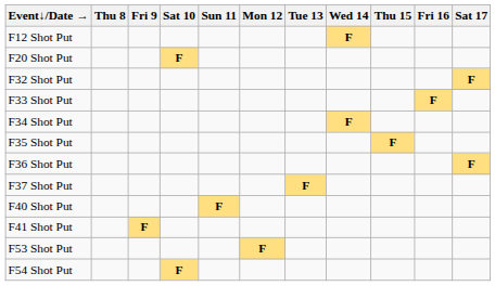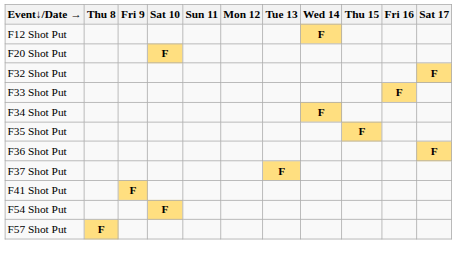 <table class="wikitable" style="margin:0.5em auto; font-size:90%; line-height:1.25em;">
 <tr align="center">
 <th>Event↓/Date →</th>
 <th>Thu 8</th>
 <th>Fri 9</th>
 <th>Sat 10</th>
 <th>Sun 11</th>
 <th>Mon 12</th>
 <th>Tue 13</th>
 <th>Wed 14</th>
 <th>Thu 15</th>
 <th>Fri 16</th>
 <th>Sat 17</th>
 </tr>
 <tr align="center">
 <td align="left">F12 Shot Put</td>
 <td></td>
 <td></td>
 <td></td>
 <td></td>
 <td></td>
 <td></td>
 <td bgcolor="#FFDF80"><strong>F</strong></td>
 <td></td>
 <td></td>
 <td></td>
 </tr>
 <tr align="center">
 <td align="left">F20 Shot Put</td>
 <td></td>
 <td></td>
 <td bgcolor="#FFDF80"><strong>F</strong></td>
 <td></td>
 <td></td>
 <td></td>
 <td></td>
 <td></td>
 <td></td>
 <td></td>
 </tr>
 <tr align="center">
 <td align="left">F32 Shot Put</td>
 <td></td>
 <td></td>
 <td></td>
 <td></td>
 <td></td>
 <td></td>
 <td></td>
 <td></td>
 <td></td>
 <td bgcolor="#FFDF80"><strong>F</strong></td>
 </tr>
 <tr align="center">
 <td align="left">F33 Shot Put</td>
 <td></td>
 <td></td>
 <td></td>
 <td></td>
 <td></td>
 <td></td>
 <td></td>
 <td></td>
 <td bgcolor="#FFDF80"><strong>F</strong></td>
 <td></td>
 </tr>
 <tr align="center">
 <td align="left">F34 Shot Put</td>
 <td></td>
 <td></td>
 <td></td>
 <td></td>
 <td></td>
 <td></td>
 <td bgcolor="#FFDF80"><strong>F</strong></td>
 <td></td>
 <td></td>
 <td></td>
 </tr>
 <tr align="center">
 <td align="left">F35 Shot Put</td>
 <td></td>
 <td></td>
 <td></td>
 <td></td>
 <td></td>
 <td></td>
 <td></td>
 <td bgcolor="#FFDF80"><strong>F</strong></td>
 <td></td>
 <td></td>
 </tr>
 <tr align="center">
 <td align="left">F36 Shot Put</td>
 <td></td>
 <td></td>
 <td></td>
 <td></td>
 <td></td>
 <td></td>
 <td></td>
 <td></td>
 <td></td>
 <td bgcolor="#FFDF80"><strong>F</strong></td>
 </tr>
 <tr align="center">
 <td align="left">F37 Shot Put</td>
 <td></td>
 <td></td>
 <td></td>
 <td></td>
 <td></td>
 <td bgcolor="#FFDF80"><strong>F</strong></td>
 <td></td>
 <td></td>
 <td></td>
 <td></td>
 </tr>
 <tr align="center">
-<td align="left">F40 Shot Put</td>
-<td></td>
-<td></td>
-<td></td>
-<td bgcolor="#FFDF80"><strong>F</strong></td>
-<td></td>
-<td></td>
-<td></td>
-<td></td>
-<td></td>
-<td></td>
-</tr>
-<tr align="center">
 <td align="left">F41 Shot Put</td>
 <td></td>
 <td bgcolor="#FFDF80"><strong>F</strong></td>
 <td></td>
 <td></td>
 <td></td>
-<td></td>
-<td></td>
-<td></td>
-<td></td>
-<td></td>
-</tr>
-<tr align="center">
-<td align="left">F53 Shot Put</td>
-<td></td>
-<td></td>
-<td></td>
-<td></td>
-<td bgcolor="#FFDF80"><strong>F</strong></td>
 <td></td>
 <td></td>
 <td></td>
 <td></td>
 <td></td>
 </tr>
 <tr align="center">
 <td align="left">F54 Shot Put</td>
 <td></td>
 <td></td>
 <td bgcolor="#FFDF80"><strong>F</strong></td>
 <td></td>
 <td></td>
 <td></td>
 <td></td>
 <td></td>
 <td></td>
 <td></td>
 </tr>
+<tr align="center">
+<td align="left">F57 Shot Put</td>
+<td bgcolor="#FFDF80"><strong>F</strong></td>
+<td></td>
+<td></td>
+<td></td>
+<td></td>
+<td></td>
+<td></td>
+<td></td>
+<td></td>
+<td></td>
+</tr>
 </table>
